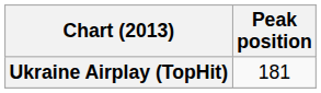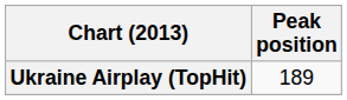 <table class="wikitable plainrowheaders" style="text-align:center">
 <tr>
 <th scope="col">Chart (2013)</th>
 <th scope="col">Peak<br>position</th>
 </tr>
 <tr>
 <th scope="row">Ukraine Airplay (TopHit)</th>
-<td>181</td>
+<td>189</td>
 </tr>
 <tr>
 </tr>
 </table>
